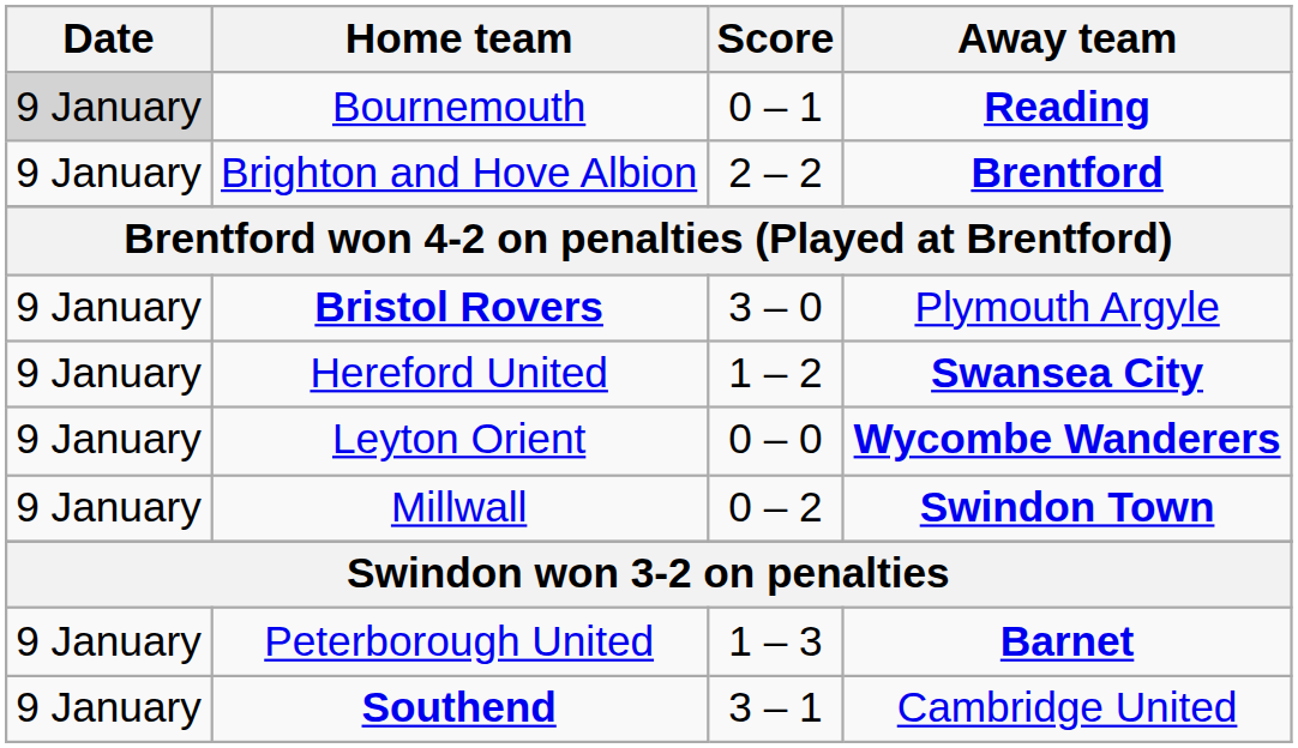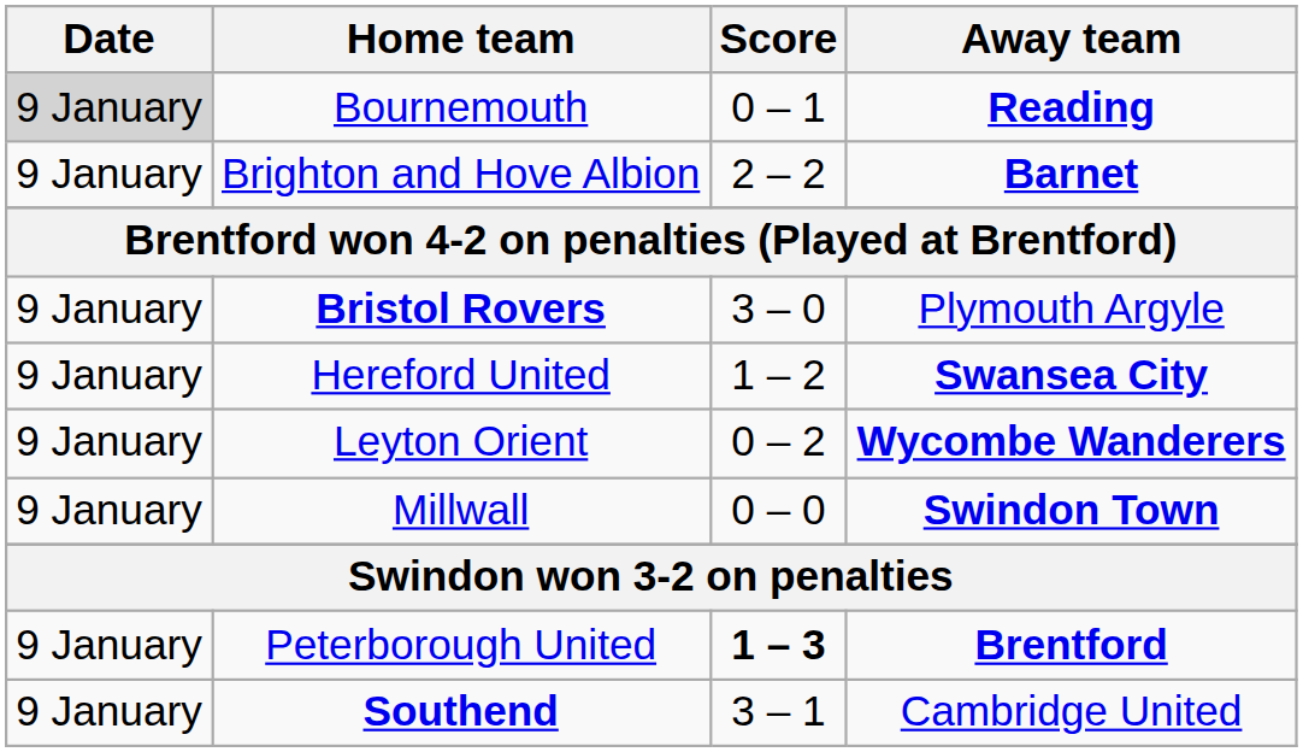 <table class="wikitable" style="text-align: center">
 <tr>
 <th>Date</th>
 <th>Home team</th>
 <th>Score</th>
 <th>Away team</th>
 </tr>
 <tr>
 <td style="background: lightgrey;">9 January</td>
 <td><a href='#'>Bournemouth</a></td>
 <td>0 – 1</td>
 <td><strong><a href='#'>Reading</a></strong></td>
 </tr>
 <tr>
 <td>9 January</td>
 <td><a href='#'>Brighton and Hove Albion</a></td>
 <td>2 – 2</td>
-<td><strong><a href='#'>Brentford</a></strong></td>
+<td><strong><a href='#'>Barnet</a></strong></td>
 </tr>
 <tr>
 </tr>
 <tr>
 <th colspan="5">Brentford won 4-2 on penalties (Played at Brentford)</th>
 </tr>
 <tr>
 <td>9 January</td>
 <td><strong><a href='#'>Bristol Rovers</a></strong></td>
 <td>3 – 0</td>
 <td><a href='#'>Plymouth Argyle</a></td>
 </tr>
 <tr>
 <td>9 January</td>
 <td><a href='#'>Hereford United</a></td>
 <td>1 – 2</td>
 <td><strong><a href='#'>Swansea City</a></strong></td>
 </tr>
 <tr>
 <td>9 January</td>
 <td><a href='#'>Leyton Orient</a></td>
-<td>0 – 0</td>
+<td>0 – 2</td>
 <td><strong><a href='#'>Wycombe Wanderers</a></strong></td>
 </tr>
 <tr>
 <td>9 January</td>
 <td><a href='#'>Millwall</a></td>
-<td>0 – 2</td>
+<td>0 – 0</td>
 <td><strong><a href='#'>Swindon Town</a></strong></td>
 </tr>
 <tr>
 </tr>
 <tr>
 <th colspan="5">Swindon won 3-2 on penalties</th>
 </tr>
 <tr>
 <td>9 January</td>
 <td><a href='#'>Peterborough United</a></td>
-<td>1 – 3</td>
-<td><strong><a href='#'>Barnet</a></strong></td>
+<td><strong>1 – 3</strong></td>
+<td><strong><a href='#'>Brentford</a></strong></td>
 </tr>
 <tr>
 <td>9 January</td>
 <td><strong><a href='#'>Southend</a></strong></td>
 <td>3 – 1</td>
 <td><a href='#'>Cambridge United</a></td>
 </tr>
 </table>
